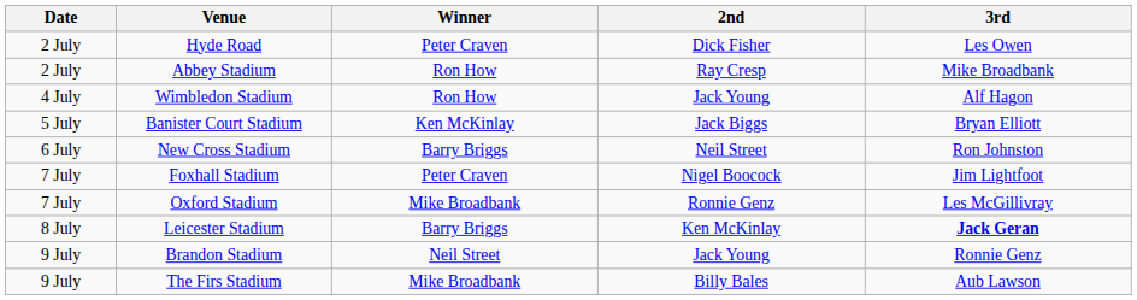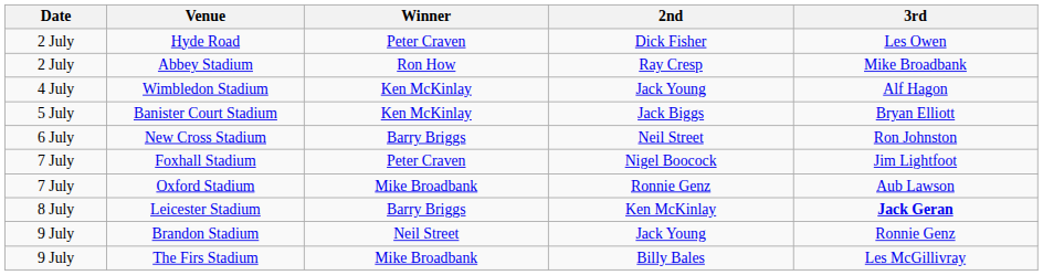 <table class="wikitable" style="text-align:center">
 <tr>
 <th width=100>Date</th>
 <th width=200>Venue</th>
 <th width=250>Winner</th>
 <th width=250>2nd</th>
 <th width=250>3rd</th>
 </tr>
 <tr>
 <td>2 July</td>
 <td><a href='#'>Hyde Road</a></td>
 <td><a href='#'>Peter Craven</a></td>
 <td><a href='#'>Dick Fisher</a></td>
 <td><a href='#'>Les Owen</a></td>
 </tr>
 <tr>
 <td>2 July</td>
 <td><a href='#'>Abbey Stadium</a></td>
 <td><a href='#'>Ron How</a></td>
 <td><a href='#'>Ray Cresp</a></td>
 <td><a href='#'>Mike Broadbank</a></td>
 </tr>
 <tr>
 <td>4 July</td>
 <td><a href='#'>Wimbledon Stadium</a></td>
-<td><a href='#'>Ron How</a></td>
+<td><a href='#'>Ken McKinlay</a></td>
 <td><a href='#'>Jack Young</a></td>
 <td><a href='#'>Alf Hagon</a></td>
 </tr>
 <tr>
 <td>5 July</td>
 <td><a href='#'>Banister Court Stadium</a></td>
 <td><a href='#'>Ken McKinlay</a></td>
 <td><a href='#'>Jack Biggs</a></td>
 <td><a href='#'>Bryan Elliott</a></td>
 </tr>
 <tr>
 <td>6 July</td>
 <td><a href='#'>New Cross Stadium</a></td>
 <td><a href='#'>Barry Briggs</a></td>
 <td><a href='#'>Neil Street</a></td>
 <td><a href='#'>Ron Johnston</a></td>
 </tr>
 <tr>
 <td>7 July</td>
 <td><a href='#'>Foxhall Stadium</a></td>
 <td><a href='#'>Peter Craven</a></td>
 <td><a href='#'>Nigel Boocock</a></td>
 <td><a href='#'>Jim Lightfoot</a></td>
 </tr>
 <tr>
 <td>7 July</td>
 <td><a href='#'>Oxford Stadium</a></td>
 <td><a href='#'>Mike Broadbank</a></td>
 <td><a href='#'>Ronnie Genz</a></td>
-<td><a href='#'>Les McGillivray</a></td>
+<td><a href='#'>Aub Lawson</a></td>
 </tr>
 <tr>
 <td>8 July</td>
 <td><a href='#'>Leicester Stadium</a></td>
 <td><a href='#'>Barry Briggs</a></td>
 <td><a href='#'>Ken McKinlay</a></td>
 <td><strong><a href='#'>Jack Geran</a></strong></td>
 </tr>
 <tr>
 <td>9 July</td>
 <td><a href='#'>Brandon Stadium</a></td>
 <td><a href='#'>Neil Street</a></td>
 <td><a href='#'>Jack Young</a></td>
 <td><a href='#'>Ronnie Genz</a></td>
 </tr>
 <tr>
 <td>9 July</td>
 <td><a href='#'>The Firs Stadium</a></td>
 <td><a href='#'>Mike Broadbank</a></td>
 <td><a href='#'>Billy Bales</a></td>
-<td><a href='#'>Aub Lawson</a></td>
+<td><a href='#'>Les McGillivray</a></td>
 </tr>
 </table>
